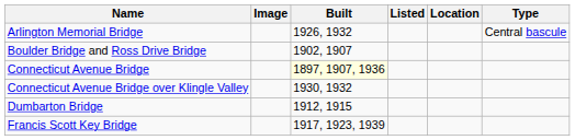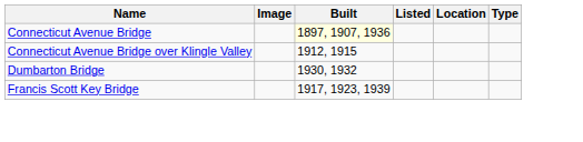 <table class="wikitable sortable">
 <tr>
 <th>Name</th>
 <th>Image</th>
 <th>Built</th>
 <th>Listed</th>
 <th>Location</th>
 <th>Type</th>
-</tr>
-<tr>
-<td><a href='#'>Arlington Memorial Bridge</a></td>
-<td></td>
-<td>1926, 1932</td>
-<td></td>
-<td><small></small></td>
-<td>Central <a href='#'>bascule</a></td>
-</tr>
-<tr>
-<td><a href='#'>Boulder Bridge</a> and <a href='#'>Ross Drive Bridge</a></td>
-<td></td>
-<td>1902, 1907</td>
-<td></td>
-<td><small></small></td>
-<td></td>
 </tr>
 <tr>
 <td><a href='#'>Connecticut Avenue Bridge</a></td>
 <td></td>
 <td style="background: lightyellow;">1897, 1907, 1936</td>
 <td></td>
 <td><small></small></td>
 <td></td>
 </tr>
 <tr>
 <td><a href='#'>Connecticut Avenue Bridge over Klingle Valley</a></td>
 <td></td>
-<td>1930, 1932</td>
+<td>1912, 1915</td>
 <td></td>
 <td><small></small></td>
 <td></td>
 </tr>
 <tr>
 <td><a href='#'>Dumbarton Bridge</a></td>
 <td></td>
-<td>1912, 1915</td>
+<td>1930, 1932</td>
 <td></td>
 <td><small></small></td>
 <td></td>
 </tr>
 <tr>
 <td><a href='#'>Francis Scott Key Bridge</a></td>
 <td></td>
 <td>1917, 1923, 1939</td>
 <td></td>
 <td><small></small></td>
 <td></td>
 </tr>
 </table>
